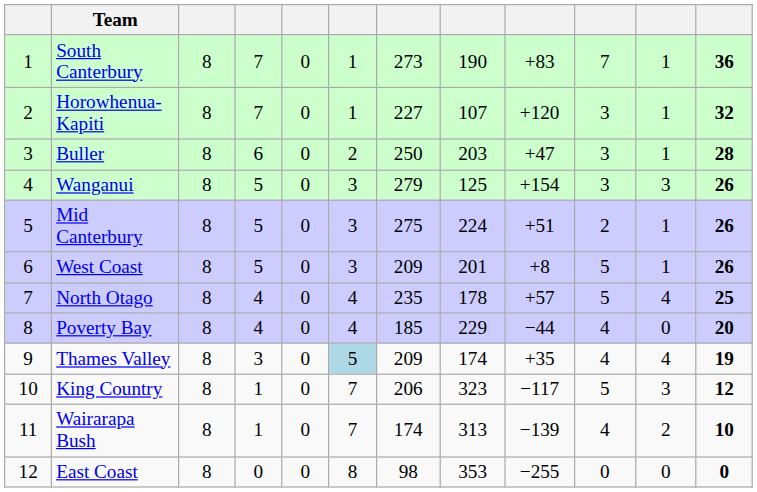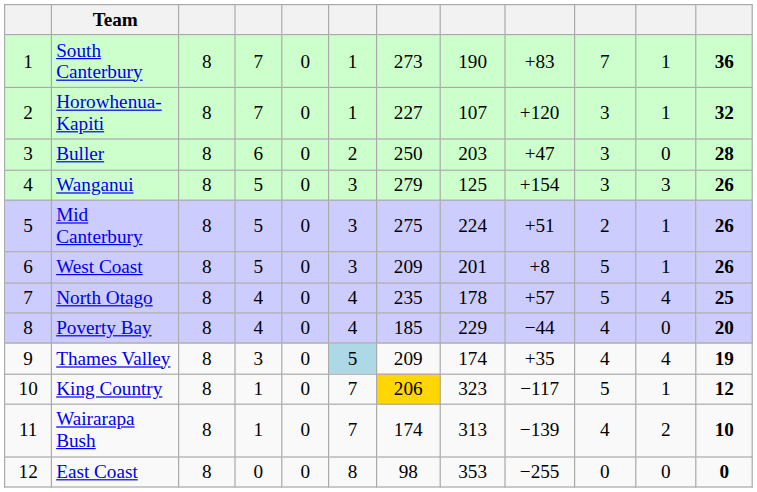 <table class="wikitable sortable" style="text-align:center;width:100%">
 <tr>
 <th abbr="Position" style="width:20px"></th>
 <th style="width:17%">Team</th>
 <th abbr="Played" style="width:25px"></th>
 <th abbr="Won" style="width:20px"></th>
 <th abbr="Drawn" style="width:20px"></th>
 <th abbr="Lost" style="width:20px"></th>
 <th abbr="Points for" style="width:30px"></th>
 <th abbr="Points against" style="width:30px"></th>
 <th abbr="Points difference" style="width:30px"></th>
 <th abbr="Bonus Points 1" style="width:28px"></th>
 <th abbr="Bonus Points 2" style="width:28px"></th>
 <th abbr="Points" style="width:25px"></th>
 </tr>
 <tr style="background:#cfc">
 <td>1</td>
 <td style="text-align:left"><a href='#'>South Canterbury</a></td>
 <td>8</td>
 <td>7</td>
 <td>0</td>
 <td>1</td>
 <td>273</td>
 <td>190</td>
 <td>+83</td>
 <td>7</td>
 <td>1</td>
 <td><strong>36</strong></td>
 </tr>
 <tr style="background:#cfc">
 <td>2</td>
 <td style="text-align:left"><a href='#'>Horowhenua-Kapiti</a></td>
 <td>8</td>
 <td>7</td>
 <td>0</td>
 <td>1</td>
 <td>227</td>
 <td>107</td>
 <td>+120</td>
 <td>3</td>
 <td>1</td>
 <td><strong>32</strong></td>
 </tr>
 <tr style="background:#cfc">
 <td>3</td>
 <td style="text-align:left"><a href='#'>Buller</a></td>
 <td>8</td>
 <td>6</td>
 <td>0</td>
 <td>2</td>
 <td>250</td>
 <td>203</td>
 <td>+47</td>
 <td>3</td>
-<td>1</td>
+<td>0</td>
 <td><strong>28</strong></td>
 </tr>
 <tr style="background:#cfc">
 <td>4</td>
 <td style="text-align:left"><a href='#'>Wanganui</a></td>
 <td>8</td>
 <td>5</td>
 <td>0</td>
 <td>3</td>
 <td>279</td>
 <td>125</td>
 <td>+154</td>
 <td>3</td>
 <td>3</td>
 <td><strong>26</strong></td>
 </tr>
 <tr style="background:#ccf">
 <td>5</td>
 <td style="text-align:left"><a href='#'>Mid Canterbury</a></td>
 <td>8</td>
 <td>5</td>
 <td>0</td>
 <td>3</td>
 <td>275</td>
 <td>224</td>
 <td>+51</td>
 <td>2</td>
 <td>1</td>
 <td><strong>26</strong></td>
 </tr>
 <tr style="background:#ccf">
 <td>6</td>
 <td style="text-align:left"><a href='#'>West Coast</a></td>
 <td>8</td>
 <td>5</td>
 <td>0</td>
 <td>3</td>
 <td>209</td>
 <td>201</td>
 <td>+8</td>
 <td>5</td>
 <td>1</td>
 <td><strong>26</strong></td>
 </tr>
 <tr style="background:#ccf">
 <td>7</td>
 <td style="text-align:left"><a href='#'>North Otago</a></td>
 <td>8</td>
 <td>4</td>
 <td>0</td>
 <td>4</td>
 <td>235</td>
 <td>178</td>
 <td>+57</td>
 <td>5</td>
 <td>4</td>
 <td><strong>25</strong></td>
 </tr>
 <tr style="background:#ccf">
 <td>8</td>
 <td style="text-align:left"><a href='#'>Poverty Bay</a></td>
 <td>8</td>
 <td>4</td>
 <td>0</td>
 <td>4</td>
 <td>185</td>
 <td>229</td>
 <td>−44</td>
 <td>4</td>
 <td>0</td>
 <td><strong>20</strong></td>
 </tr>
 <tr>
 <td>9</td>
 <td style="text-align:left"><a href='#'>Thames Valley</a></td>
 <td>8</td>
 <td>3</td>
 <td>0</td>
 <td style="background: lightblue;">5</td>
 <td>209</td>
 <td>174</td>
 <td>+35</td>
 <td>4</td>
 <td>4</td>
 <td><strong>19</strong></td>
 </tr>
 <tr>
 <td>10</td>
 <td style="text-align:left"><a href='#'>King Country</a></td>
 <td>8</td>
 <td>1</td>
 <td>0</td>
 <td>7</td>
-<td>206</td>
+<td style="background: gold;">206</td>
 <td>323</td>
 <td>−117</td>
 <td>5</td>
-<td>3</td>
+<td>1</td>
 <td><strong>12</strong></td>
 </tr>
 <tr>
 <td>11</td>
 <td style="text-align:left"><a href='#'>Wairarapa Bush</a></td>
 <td>8</td>
 <td>1</td>
 <td>0</td>
 <td>7</td>
 <td>174</td>
 <td>313</td>
 <td>−139</td>
 <td>4</td>
 <td>2</td>
 <td><strong>10</strong></td>
 </tr>
 <tr>
 <td>12</td>
 <td style="text-align:left"><a href='#'>East Coast</a></td>
 <td>8</td>
 <td>0</td>
 <td>0</td>
 <td>8</td>
 <td>98</td>
 <td>353</td>
 <td>−255</td>
 <td>0</td>
 <td>0</td>
 <td><strong>0</strong></td>
 </tr>
 </table>
